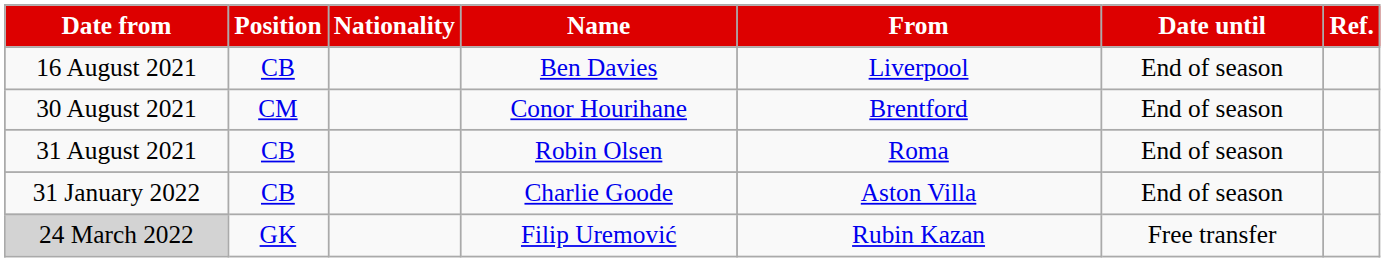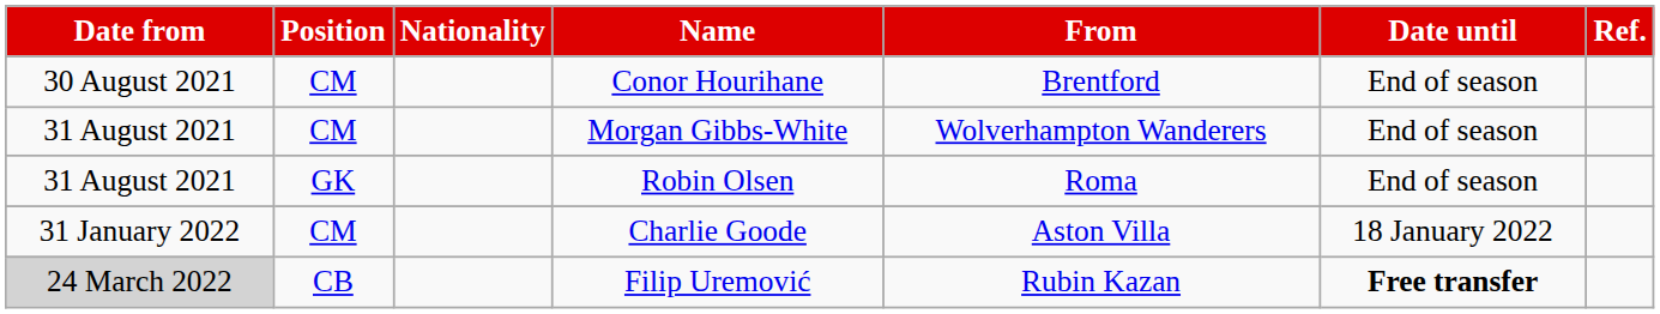 <table class="wikitable"  style="text-align:center; font-size:90%; ">
 <tr>
 <th style="background:#DD0000;color:#FFFFFF; width:120px;">Date from</th>
 <th style="background:#DD0000;color:#FFFFFF; width:50px;">Position</th>
 <th style="background:#DD0000;color:#FFFFFF; width:50px;">Nationality</th>
 <th style="background:#DD0000;color:#FFFFFF; width:150px;">Name</th>
 <th style="background:#DD0000;color:#FFFFFF; width:200px;">From</th>
 <th style="background:#DD0000;color:#FFFFFF; width:120px;">Date until</th>
 <th style="background:#DD0000;color:#FFFFFF; width:25px;">Ref.</th>
-</tr>
-<tr>
-<td>16 August 2021</td>
-<td><a href='#'>CB</a></td>
-<td></td>
-<td><a href='#'>Ben Davies</a></td>
-<td> <a href='#'>Liverpool</a></td>
-<td>End of season</td>
-<td></td>
 </tr>
 <tr>
 <td>30 August 2021</td>
 <td><a href='#'>CM</a></td>
 <td></td>
 <td><a href='#'>Conor Hourihane</a></td>
 <td> <a href='#'>Brentford</a></td>
 <td>End of season</td>
 <td></td>
 </tr>
 <tr>
 <td>31 August 2021</td>
-<td><a href='#'>CB</a></td>
+<td><a href='#'>CM</a></td>
+<td></td>
+<td><a href='#'>Morgan Gibbs-White</a></td>
+<td> <a href='#'>Wolverhampton Wanderers</a></td>
+<td>End of season</td>
+<td></td>
+</tr>
+<tr>
+<td>31 August 2021</td>
+<td><a href='#'>GK</a></td>
 <td></td>
 <td><a href='#'>Robin Olsen</a></td>
 <td> <a href='#'>Roma</a></td>
 <td>End of season</td>
 <td></td>
 </tr>
 <tr>
 <td>31 January 2022</td>
-<td><a href='#'>CB</a></td>
+<td><a href='#'>CM</a></td>
 <td></td>
 <td><a href='#'>Charlie Goode</a></td>
 <td> <a href='#'>Aston Villa</a></td>
-<td>End of season</td>
+<td>18 January 2022</td>
 <td></td>
 </tr>
 <tr>
 <td style="background: lightgrey;">24 March 2022</td>
-<td><a href='#'>GK</a></td>
+<td><a href='#'>CB</a></td>
 <td></td>
 <td><a href='#'>Filip Uremović</a></td>
 <td> <a href='#'>Rubin Kazan</a></td>
-<td>Free transfer</td>
+<td><strong>Free transfer</strong></td>
 <td></td>
 </tr>
 </table>
